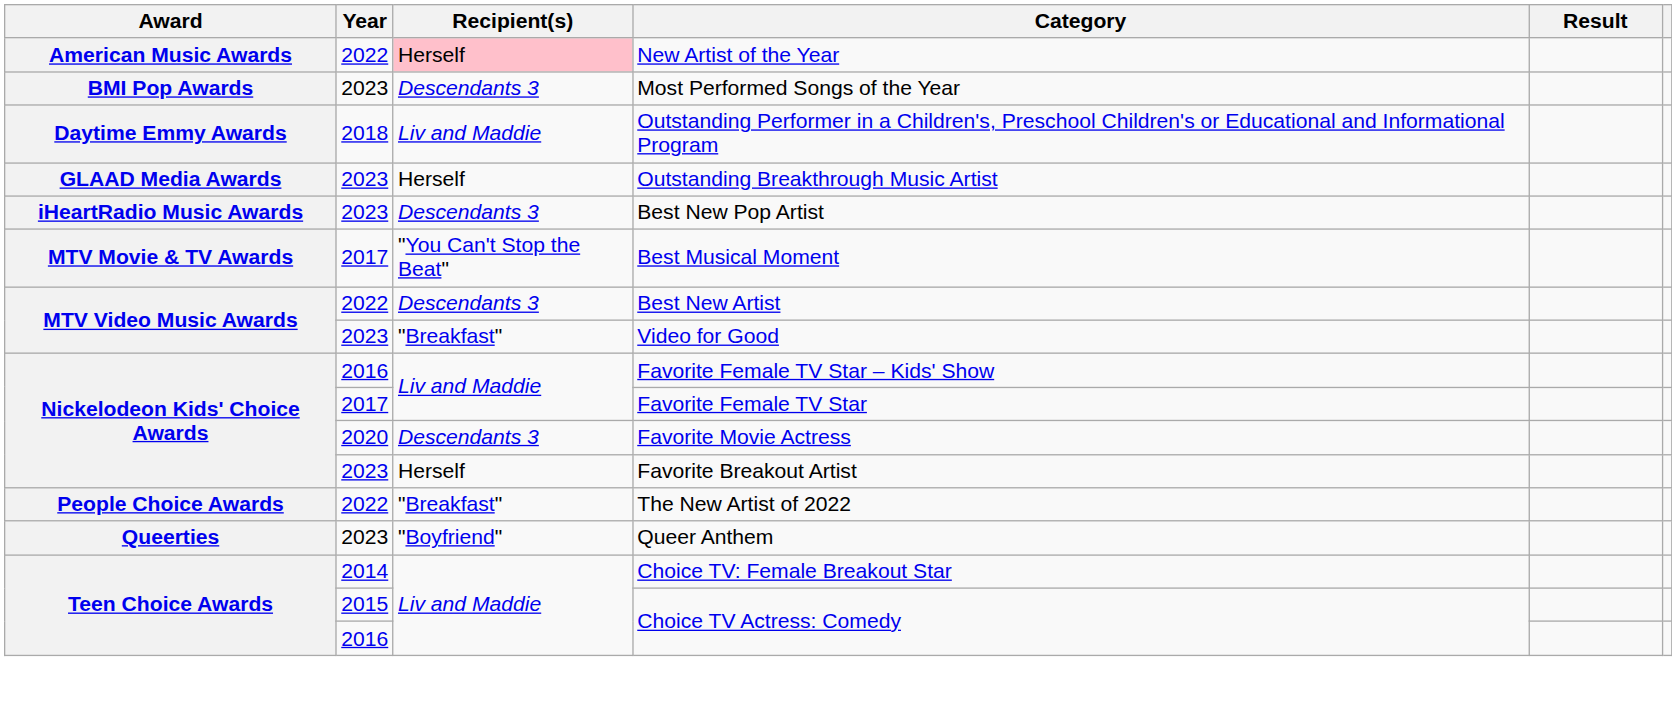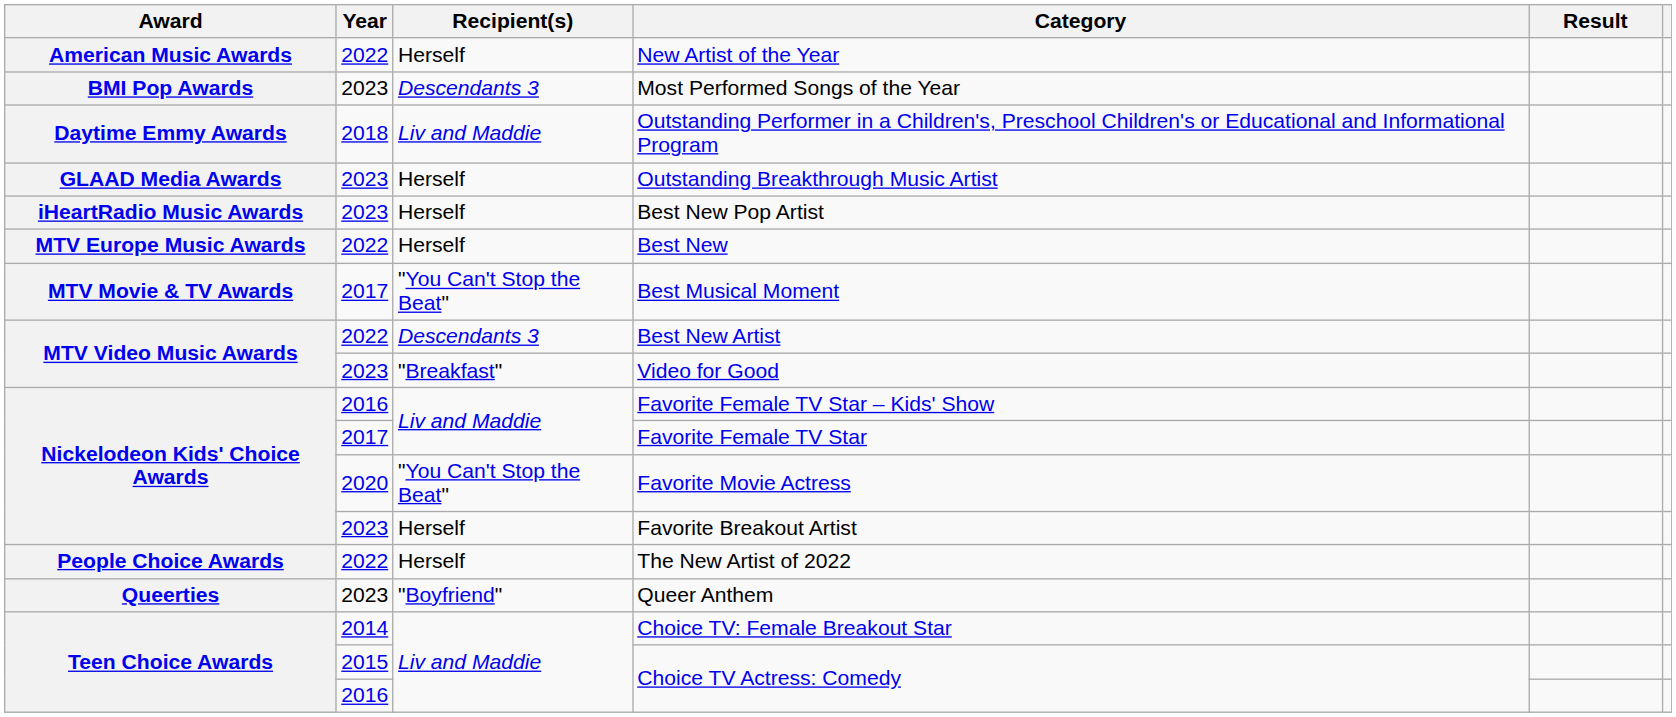 <table class="wikitable sortable plainrowheaders" style="width: 100%;">
 <tr>
 <th scope="col">Award</th>
 <th scope="col">Year</th>
 <th scope="col">Recipient(s)</th>
 <th scope="col">Category</th>
 <th scope="col" width=8%>Result</th>
 <th scope="col" class="unsortable"></th>
 </tr>
 <tr>
 <th scope="row"><a href='#'>American Music Awards</a></th>
 <td><a href='#'>2022</a></td>
-<td style="background: pink;">Herself</td>
+<td>Herself</td>
 <td><a href='#'>New Artist of the Year</a></td>
 <td></td>
 <td style="text-align:center;"></td>
 </tr>
 <tr>
 <th scope="row"><a href='#'>BMI Pop Awards</a></th>
 <td>2023</td>
 <td><em><a href='#'>Descendants 3</a></em></td>
 <td>Most Performed Songs of the Year</td>
 <td></td>
 <td style="text-align:center;"></td>
 </tr>
 <tr>
 <th scope="row"><a href='#'>Daytime Emmy Awards</a></th>
 <td><a href='#'>2018</a></td>
 <td><em><a href='#'>Liv and Maddie</a></em></td>
 <td><a href='#'>Outstanding Performer in a Children's, Preschool Children's or Educational and Informational Program</a></td>
 <td></td>
 <td style="text-align:center;"></td>
 </tr>
 <tr>
 <th scope="row"><a href='#'>GLAAD Media Awards</a></th>
 <td><a href='#'>2023</a></td>
 <td>Herself</td>
 <td><a href='#'>Outstanding Breakthrough Music Artist</a></td>
 <td></td>
 <td style="text-align:center;"></td>
 </tr>
 <tr>
 <th scope="row"><a href='#'>iHeartRadio Music Awards</a></th>
 <td><a href='#'>2023</a></td>
-<td><em><a href='#'>Descendants 3</a></em></td>
+<td>Herself</td>
 <td>Best New Pop Artist</td>
+<td></td>
+<td style="text-align:center;"></td>
+</tr>
+<tr>
+<th scope="row"><a href='#'>MTV Europe Music Awards</a></th>
+<td><a href='#'>2022</a></td>
+<td>Herself</td>
+<td><a href='#'>Best New</a></td>
 <td></td>
 <td style="text-align:center;"></td>
 </tr>
 <tr>
 <th scope="row"><a href='#'>MTV Movie & TV Awards</a></th>
 <td><a href='#'>2017</a></td>
 <td>"<a href='#'>You Can't Stop the Beat</a>" </td>
 <td><a href='#'>Best Musical Moment</a></td>
 <td></td>
 <td style="text-align:center;"></td>
 </tr>
 <tr>
 <th scope="row" rowspan="2"><a href='#'>MTV Video Music Awards</a></th>
 <td><a href='#'>2022</a></td>
 <td><em><a href='#'>Descendants 3</a></em></td>
 <td><a href='#'>Best New Artist</a></td>
 <td></td>
 <td style="text-align:center;"></td>
 </tr>
 <tr>
 <td><a href='#'>2023</a></td>
 <td>"<a href='#'>Breakfast</a>"</td>
 <td><a href='#'>Video for Good</a></td>
 <td></td>
 <td style="text-align:center;"></td>
 </tr>
 <tr>
 <th scope="row" rowspan="4"><a href='#'>Nickelodeon Kids' Choice Awards</a></th>
 <td><a href='#'>2016</a></td>
 <td rowspan="2"><em><a href='#'>Liv and Maddie</a></em></td>
 <td><a href='#'>Favorite Female TV Star – Kids' Show</a></td>
 <td></td>
 <td style="text-align:center;"></td>
 </tr>
 <tr>
 <td><a href='#'>2017</a></td>
 <td><a href='#'>Favorite Female TV Star</a></td>
 <td></td>
 <td style="text-align:center;"></td>
 </tr>
 <tr>
 <td><a href='#'>2020</a></td>
-<td><em><a href='#'>Descendants 3</a></em></td>
+<td>"<a href='#'>You Can't Stop the Beat</a>" </td>
 <td><a href='#'>Favorite Movie Actress</a></td>
 <td></td>
 <td style="text-align:center;"></td>
 </tr>
 <tr>
 <td><a href='#'>2023</a></td>
 <td>Herself</td>
 <td>Favorite Breakout Artist</td>
 <td></td>
 <td style="text-align:center;"></td>
 </tr>
 <tr>
 <th scope="row"><a href='#'>People Choice Awards</a></th>
 <td><a href='#'>2022</a></td>
-<td>"<a href='#'>Breakfast</a>"</td>
+<td>Herself</td>
 <td>The New Artist of 2022</td>
 <td></td>
 <td style="text-align:center;"></td>
 </tr>
 <tr>
 <th scope="row"><a href='#'>Queerties</a></th>
 <td>2023</td>
 <td>"<a href='#'>Boyfriend</a>"</td>
 <td>Queer Anthem</td>
 <td></td>
 <td style="text-align:center;"></td>
 </tr>
 <tr>
 <th scope="row" rowspan="3"><a href='#'>Teen Choice Awards</a></th>
 <td><a href='#'>2014</a></td>
 <td rowspan="3"><em><a href='#'>Liv and Maddie</a></em></td>
 <td><a href='#'>Choice TV: Female Breakout Star</a></td>
 <td></td>
 <td style="text-align:center;"></td>
 </tr>
 <tr>
 <td><a href='#'>2015</a></td>
 <td rowspan="2"><a href='#'>Choice TV Actress: Comedy</a></td>
 <td></td>
 <td style="text-align:center;"></td>
 </tr>
 <tr>
 <td><a href='#'>2016</a></td>
 <td></td>
 <td style="text-align:center;"></td>
 </tr>
 </table>
